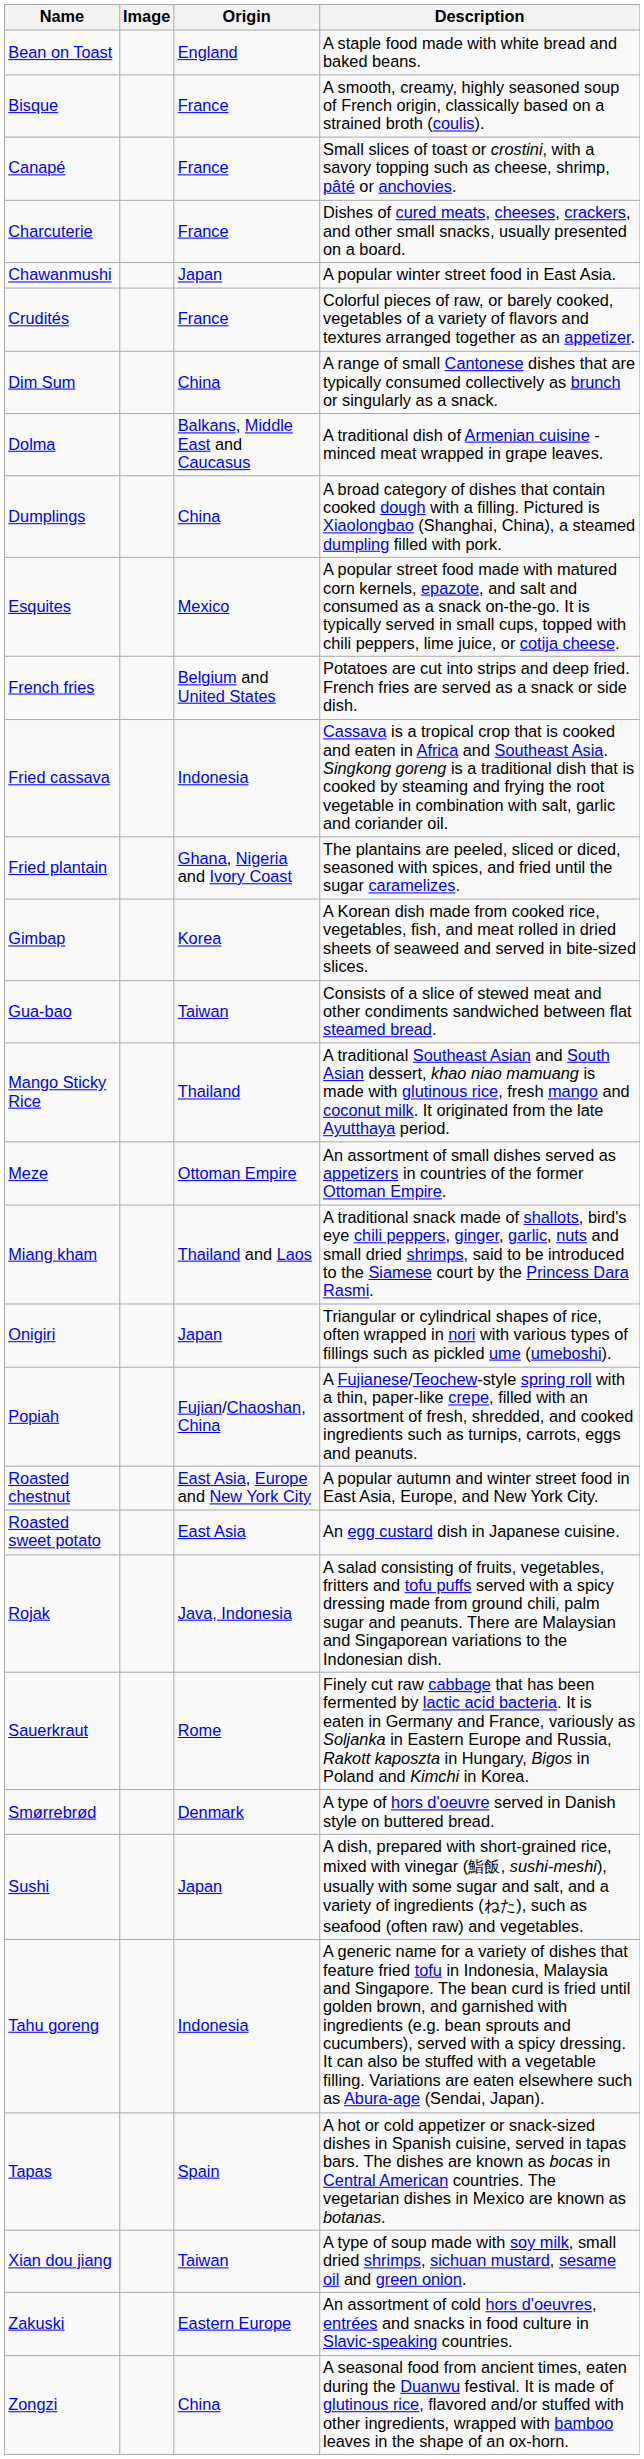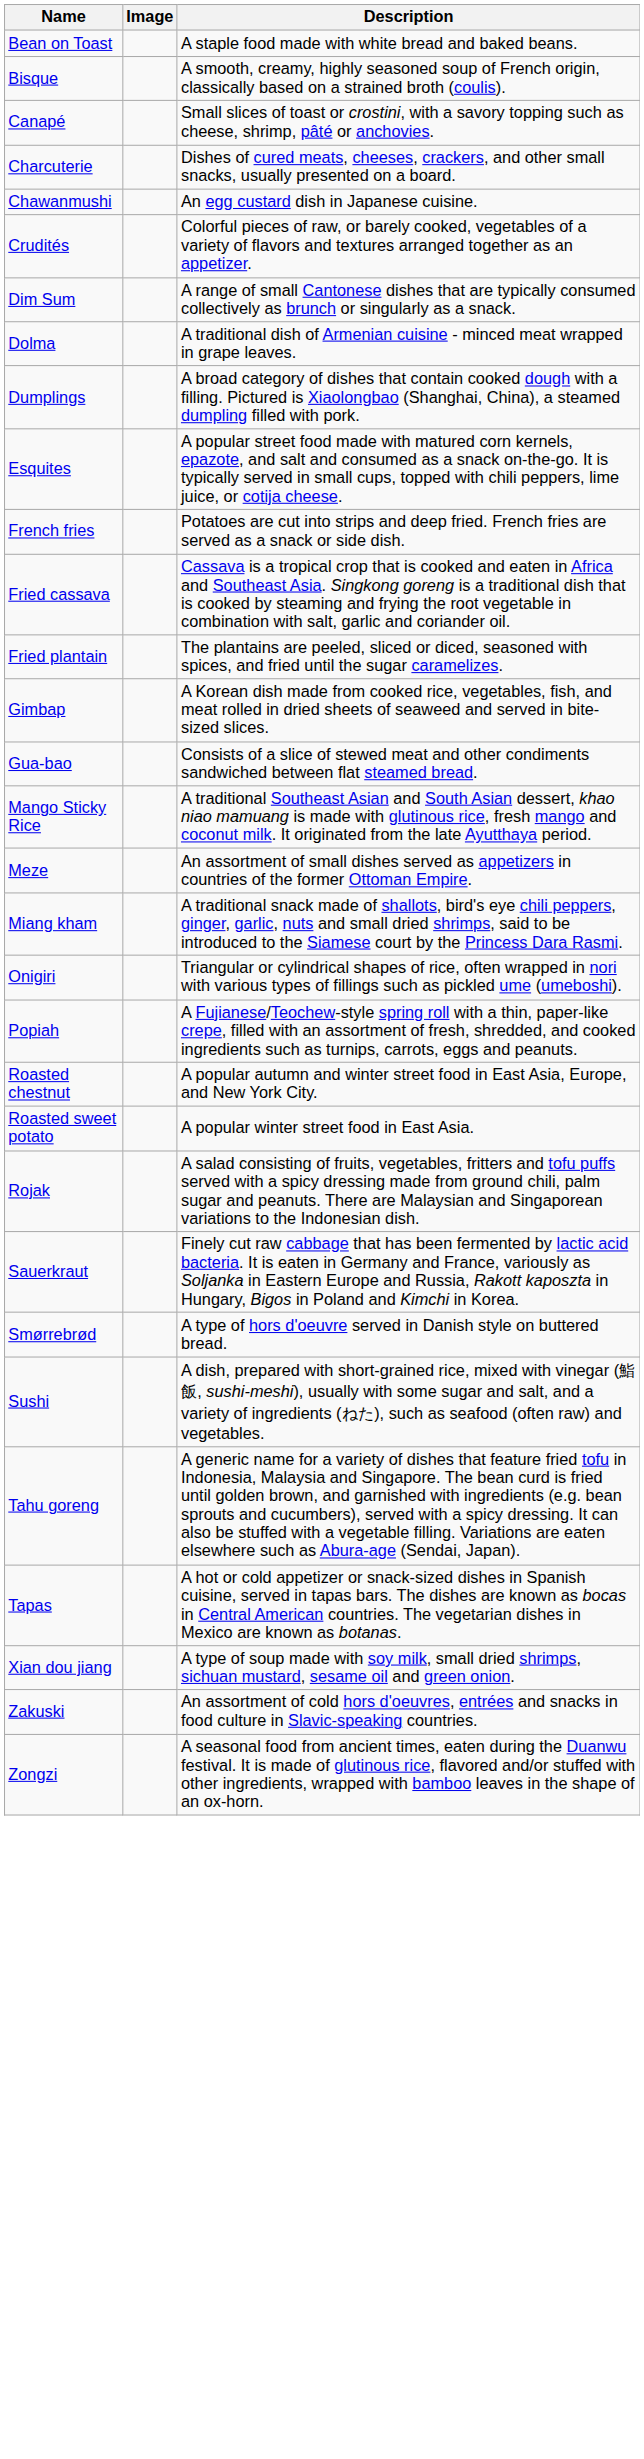 <table class="wikitable sortable" width="100%">
 <tr>
 <th>Name</th>
 <th class="unsortable">Image</th>
-<th>Origin</th>
 <th>Description</th>
 </tr>
 <tr>
 <td><a href='#'>Bean on Toast</a></td>
 <td></td>
-<td><a href='#'>England</a></td>
 <td>A staple food made with white bread and baked beans.</td>
 </tr>
 <tr>
 <td><a href='#'>Bisque</a></td>
 <td></td>
-<td><a href='#'>France</a></td>
 <td>A smooth, creamy, highly seasoned soup of French origin, classically based on a strained broth (<a href='#'>coulis</a>).</td>
 </tr>
 <tr>
 <td><a href='#'>Canapé</a></td>
 <td></td>
-<td><a href='#'>France</a></td>
 <td>Small slices of toast or <em>crostini</em>, with a savory topping such as cheese, shrimp, <a href='#'>pâté</a> or <a href='#'>anchovies</a>.</td>
 </tr>
 <tr>
 <td><a href='#'>Charcuterie</a></td>
 <td></td>
-<td><a href='#'>France</a></td>
 <td>Dishes of <a href='#'>cured meats</a>, <a href='#'>cheeses</a>, <a href='#'>crackers</a>, and other small snacks, usually presented on a board.</td>
 </tr>
 <tr>
 <td><a href='#'>Chawanmushi</a></td>
 <td></td>
-<td><a href='#'>Japan</a></td>
-<td>A popular winter street food in East Asia.</td>
+<td>An <a href='#'>egg custard</a> dish in Japanese cuisine.</td>
 </tr>
 <tr>
 <td><a href='#'>Crudités</a></td>
 <td></td>
-<td><a href='#'>France</a></td>
 <td>Colorful pieces of raw, or barely cooked, vegetables of a variety of flavors and textures arranged together as an <a href='#'>appetizer</a>.</td>
 </tr>
 <tr>
 <td><a href='#'>Dim Sum</a></td>
 <td></td>
-<td><a href='#'>China</a></td>
 <td>A range of small <a href='#'>Cantonese</a> dishes that are typically consumed collectively as <a href='#'>brunch</a> or singularly as a snack.</td>
 </tr>
 <tr>
 <td><a href='#'>Dolma</a></td>
 <td></td>
-<td><a href='#'>Balkans</a>, <a href='#'>Middle East</a> and <a href='#'>Caucasus</a></td>
 <td>A traditional dish of <a href='#'>Armenian cuisine</a> - minced meat wrapped in grape leaves.</td>
 </tr>
 <tr>
 <td><a href='#'>Dumplings</a></td>
 <td></td>
-<td><a href='#'>China</a></td>
 <td>A broad category of dishes that contain cooked <a href='#'>dough</a> with a filling. Pictured is <a href='#'>Xiaolongbao</a> (Shanghai, China), a steamed <a href='#'>dumpling</a> filled with pork.</td>
 </tr>
 <tr>
 <td><a href='#'>Esquites</a></td>
 <td></td>
-<td><a href='#'>Mexico</a></td>
 <td>A popular street food made with matured corn kernels, <a href='#'>epazote</a>, and salt and consumed as a snack on-the-go. It is typically served in small cups, topped with chili peppers, lime juice, or <a href='#'>cotija cheese</a>.</td>
 </tr>
 <tr>
 <td><a href='#'>French fries</a></td>
 <td></td>
-<td><a href='#'>Belgium</a> and <a href='#'>United States</a></td>
 <td>Potatoes are cut into strips and deep fried. French fries are served as a snack or side dish.</td>
 </tr>
 <tr>
 <td><a href='#'>Fried cassava</a></td>
 <td></td>
-<td><a href='#'>Indonesia</a></td>
 <td><a href='#'>Cassava</a> is a tropical crop that is cooked and eaten in <a href='#'>Africa</a> and <a href='#'>Southeast Asia</a>. <em>Singkong goreng</em> is a traditional dish that is cooked by steaming and frying the root vegetable in combination with salt, garlic and coriander oil.</td>
 </tr>
 <tr>
 <td><a href='#'>Fried plantain</a></td>
 <td></td>
-<td><a href='#'>Ghana</a>, <a href='#'>Nigeria</a> and <a href='#'>Ivory Coast</a></td>
 <td>The plantains are peeled, sliced or diced, seasoned with spices, and fried until the sugar <a href='#'>caramelizes</a>.</td>
 </tr>
 <tr>
 <td><a href='#'>Gimbap</a></td>
 <td></td>
-<td><a href='#'>Korea</a></td>
 <td>A Korean dish made from cooked rice, vegetables, fish, and meat rolled in dried sheets of seaweed and served in bite-sized slices.</td>
 </tr>
 <tr>
 <td><a href='#'>Gua-bao</a></td>
 <td></td>
-<td><a href='#'>Taiwan</a></td>
 <td>Consists of a slice of stewed meat and other condiments sandwiched between flat <a href='#'>steamed bread</a>.</td>
 </tr>
 <tr>
 <td><a href='#'>Mango Sticky Rice</a></td>
 <td></td>
-<td><a href='#'>Thailand</a></td>
 <td>A traditional <a href='#'>Southeast Asian</a> and <a href='#'>South Asian</a> dessert, <em>khao niao mamuang</em> is made with <a href='#'>glutinous rice</a>, fresh <a href='#'>mango</a> and <a href='#'>coconut milk</a>. It originated from the late <a href='#'>Ayutthaya</a> period.</td>
 </tr>
 <tr>
 <td><a href='#'>Meze</a></td>
 <td></td>
-<td><a href='#'>Ottoman Empire</a></td>
 <td>An assortment of small dishes served as <a href='#'>appetizers</a> in countries of the former <a href='#'>Ottoman Empire</a>.</td>
 </tr>
 <tr>
 <td><a href='#'>Miang kham</a></td>
 <td></td>
-<td><a href='#'>Thailand</a> and <a href='#'>Laos</a></td>
 <td>A traditional snack made of <a href='#'>shallots</a>, bird's eye <a href='#'>chili peppers</a>, <a href='#'>ginger</a>, <a href='#'>garlic</a>, <a href='#'>nuts</a> and small dried <a href='#'>shrimps</a>, said to be introduced to the <a href='#'>Siamese</a> court by the <a href='#'>Princess Dara Rasmi</a>.</td>
 </tr>
 <tr>
 <td><a href='#'>Onigiri</a></td>
 <td></td>
-<td><a href='#'>Japan</a></td>
 <td>Triangular or cylindrical shapes of rice, often wrapped in <a href='#'>nori</a> with various types of fillings such as pickled <a href='#'>ume</a> (<a href='#'>umeboshi</a>).</td>
 </tr>
 <tr>
 <td><a href='#'>Popiah</a></td>
 <td></td>
-<td><a href='#'>Fujian</a>/<a href='#'>Chaoshan</a>, <a href='#'>China</a></td>
 <td>A <a href='#'>Fujianese</a>/<a href='#'>Teochew</a>-style <a href='#'>spring roll</a> with a thin, paper-like <a href='#'>crepe</a>, filled with an assortment of fresh, shredded, and cooked ingredients such as turnips, carrots, eggs and peanuts.</td>
 </tr>
 <tr>
 <td><a href='#'>Roasted chestnut</a></td>
 <td></td>
-<td><a href='#'>East Asia</a>, <a href='#'>Europe</a> and <a href='#'>New York City</a></td>
 <td>A popular autumn and winter street food in East Asia, Europe, and New York City.</td>
 </tr>
 <tr>
 <td><a href='#'>Roasted sweet potato</a></td>
 <td></td>
-<td><a href='#'>East Asia</a></td>
-<td>An <a href='#'>egg custard</a> dish in Japanese cuisine.</td>
+<td>A popular winter street food in East Asia.</td>
 </tr>
 <tr>
 <td><a href='#'>Rojak</a></td>
 <td></td>
-<td><a href='#'>Java, Indonesia</a></td>
 <td>A salad consisting of fruits, vegetables, fritters and <a href='#'>tofu puffs</a> served with a spicy dressing made from ground chili, palm sugar and peanuts. There are Malaysian and Singaporean variations to the Indonesian dish.</td>
 </tr>
 <tr>
 <td><a href='#'>Sauerkraut</a></td>
 <td></td>
-<td><a href='#'>Rome</a></td>
 <td>Finely cut raw <a href='#'>cabbage</a> that has been fermented by <a href='#'>lactic acid bacteria</a>. It is eaten in Germany and France, variously as <em>Soljanka</em> in Eastern Europe and Russia, <em>Rakott kaposzta</em> in Hungary, <em>Bigos</em> in Poland and <em>Kimchi</em> in Korea.</td>
 </tr>
 <tr>
 <td><a href='#'>Smørrebrød</a></td>
 <td></td>
-<td><a href='#'>Denmark</a></td>
 <td>A type of <a href='#'>hors d'oeuvre</a> served in Danish style on buttered bread.</td>
 </tr>
 <tr>
 <td><a href='#'>Sushi</a></td>
 <td></td>
-<td><a href='#'>Japan</a></td>
 <td>A dish, prepared with short-grained rice, mixed with vinegar (鮨飯, <em>sushi-meshi</em>), usually with some sugar and salt, and a variety of ingredients (ねた), such as seafood (often raw) and vegetables.</td>
 </tr>
 <tr>
 <td><a href='#'>Tahu goreng</a></td>
 <td></td>
-<td><a href='#'>Indonesia</a></td>
 <td>A generic name for a variety of dishes that feature fried <a href='#'>tofu</a> in Indonesia, Malaysia and Singapore. The bean curd is fried until golden brown, and garnished with ingredients (e.g. bean sprouts and cucumbers), served with a spicy dressing. It can also be stuffed with a vegetable filling. Variations are eaten elsewhere such as <a href='#'>Abura-age</a> (Sendai, Japan).</td>
 </tr>
 <tr>
 <td><a href='#'>Tapas</a></td>
 <td></td>
-<td><a href='#'>Spain</a></td>
 <td>A hot or cold appetizer or snack-sized dishes in Spanish cuisine, served in tapas bars. The dishes are known as <em>bocas</em> in <a href='#'>Central American</a> countries. The vegetarian dishes in Mexico are known as <em>botanas</em>.</td>
 </tr>
 <tr>
 <td><a href='#'>Xian dou jiang</a></td>
 <td></td>
-<td><a href='#'>Taiwan</a></td>
 <td>A type of soup made with <a href='#'>soy milk</a>, small dried <a href='#'>shrimps</a>, <a href='#'>sichuan mustard</a>, <a href='#'>sesame oil</a> and <a href='#'>green onion</a>.</td>
 </tr>
 <tr>
 <td><a href='#'>Zakuski</a></td>
 <td></td>
-<td><a href='#'>Eastern Europe</a></td>
 <td>An assortment of cold <a href='#'>hors d'oeuvres</a>, <a href='#'>entrées</a> and snacks in food culture in <a href='#'>Slavic-speaking</a> countries.</td>
 </tr>
 <tr>
 <td><a href='#'>Zongzi</a></td>
 <td></td>
-<td><a href='#'>China</a></td>
 <td>A seasonal food from ancient times, eaten during the <a href='#'>Duanwu</a> festival. It is made of <a href='#'>glutinous rice</a>, flavored and/or stuffed with other ingredients, wrapped with <a href='#'>bamboo</a> leaves in the shape of an ox-horn.</td>
 </tr>
 </table>
